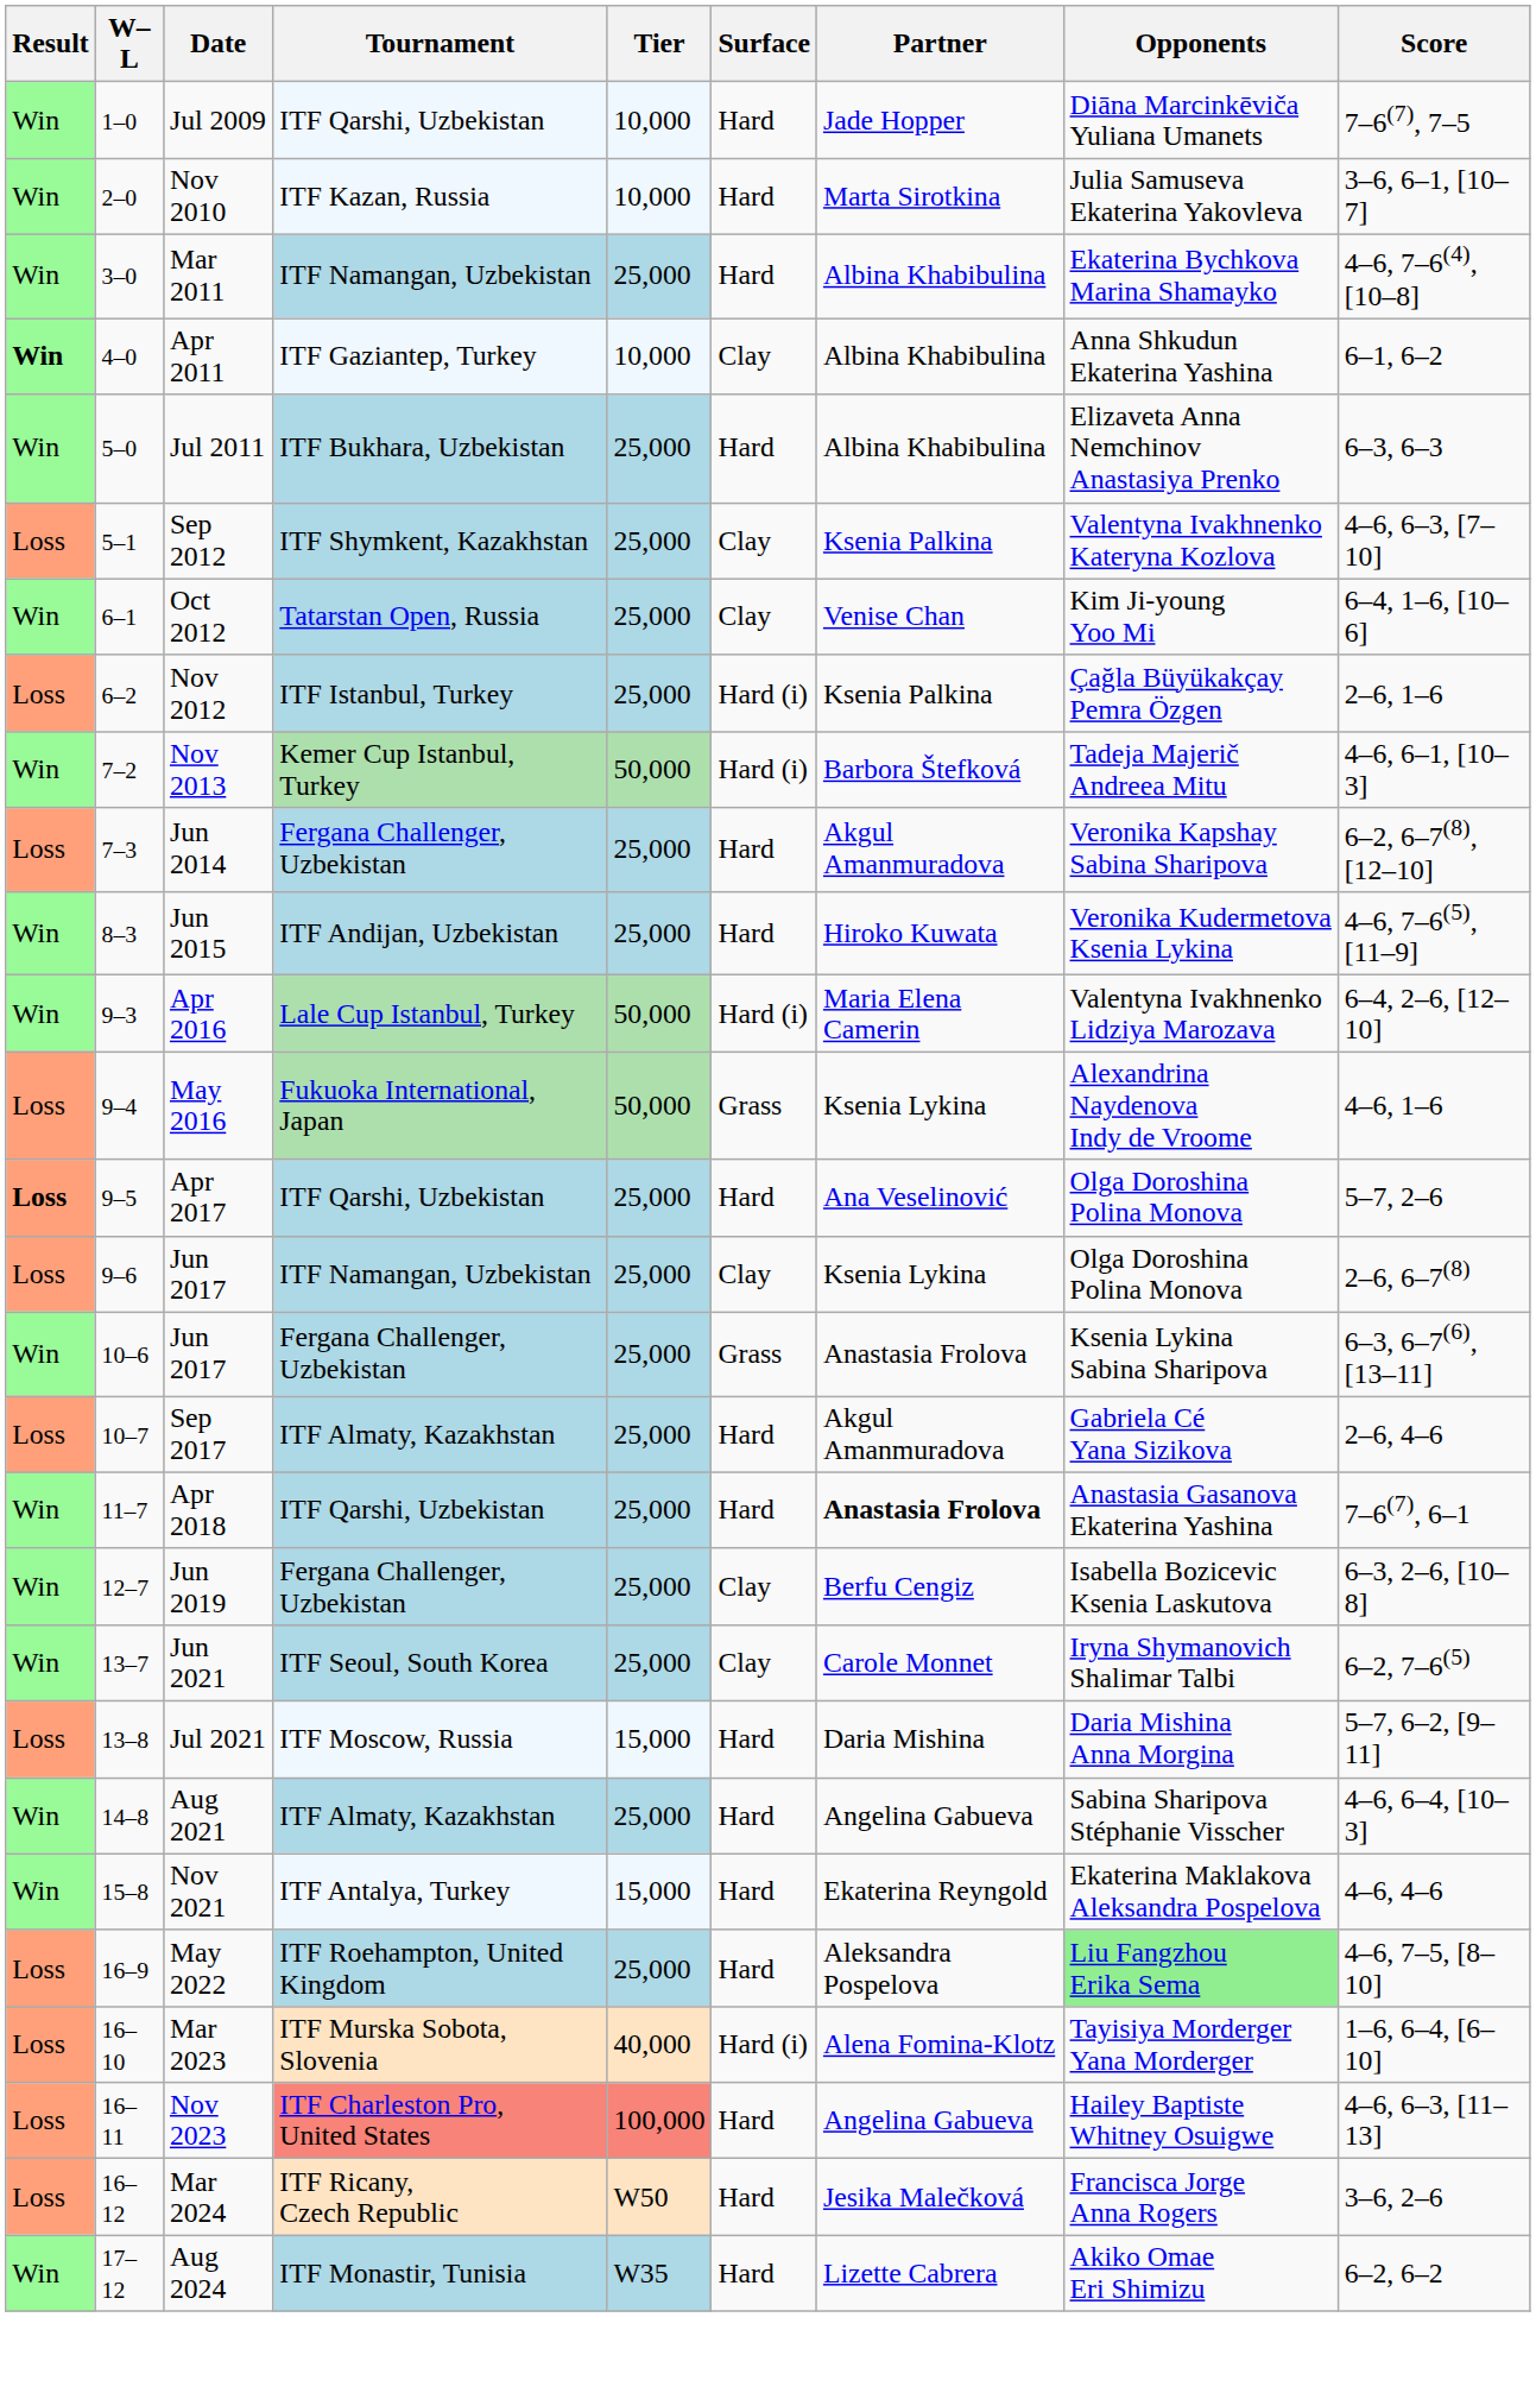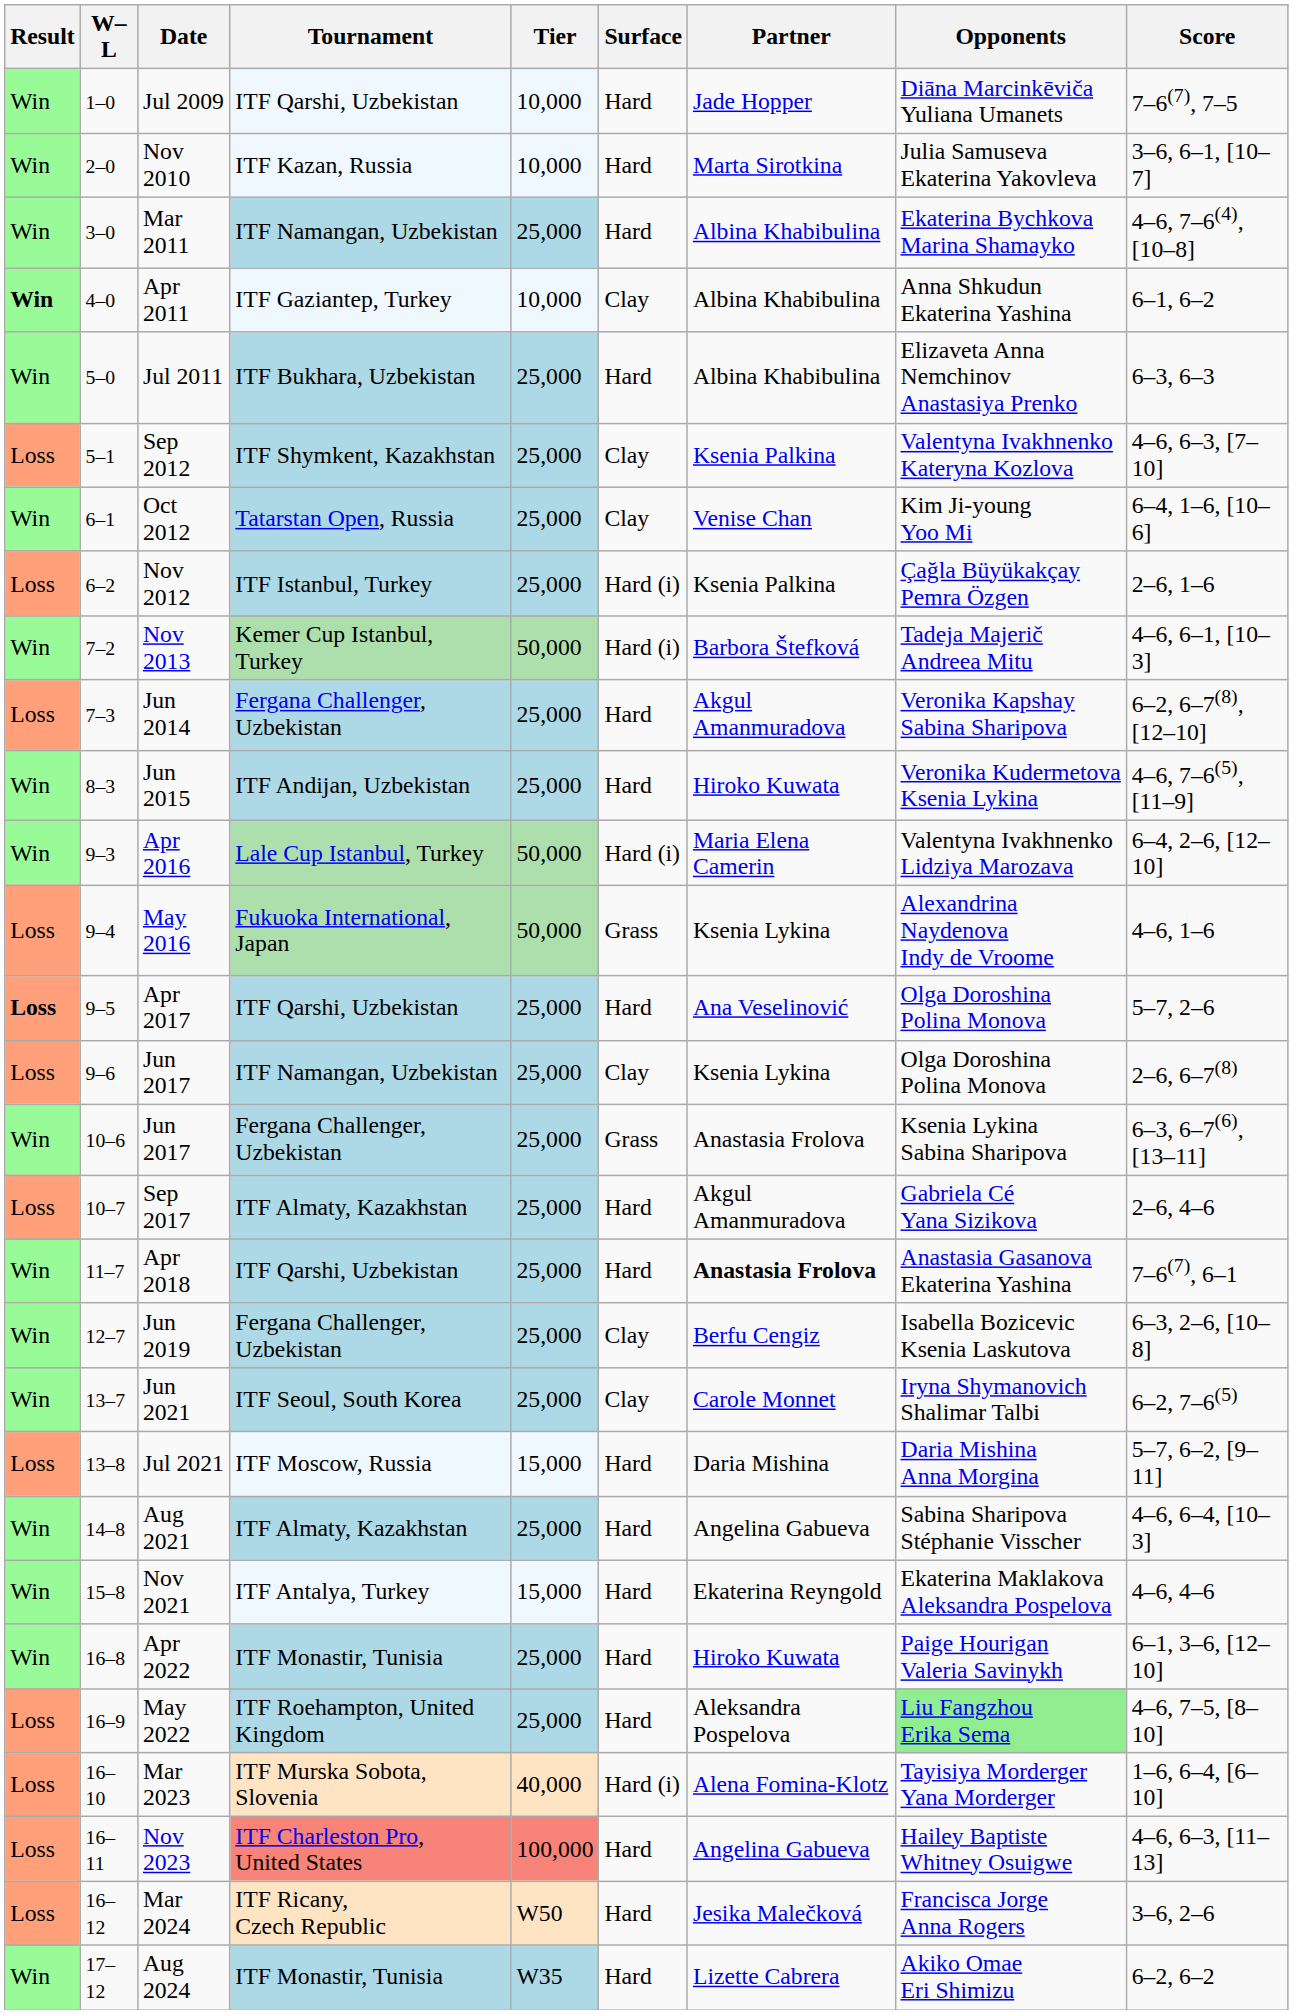 <table class="sortable wikitable">
 <tr>
 <th>Result</th>
 <th class="unsortable">W–L</th>
 <th>Date</th>
 <th>Tournament</th>
 <th>Tier</th>
 <th>Surface</th>
 <th>Partner</th>
 <th>Opponents</th>
 <th class="unsortable">Score</th>
 </tr>
 <tr>
 <td bgcolor="98FB98">Win</td>
 <td><small>1–0</small></td>
 <td>Jul 2009</td>
 <td style="background:#f0f8ff;">ITF Qarshi, Uzbekistan</td>
 <td style="background:#f0f8ff;">10,000</td>
 <td>Hard</td>
 <td> <a href='#'>Jade Hopper</a></td>
 <td> <a href='#'>Diāna Marcinkēviča</a> <br>  Yuliana Umanets</td>
 <td>7–6<sup>(7)</sup>, 7–5</td>
 </tr>
 <tr>
 <td bgcolor="98FB98">Win</td>
 <td><small>2–0</small></td>
 <td>Nov 2010</td>
 <td style="background:#f0f8ff;">ITF Kazan, Russia</td>
 <td style="background:#f0f8ff;">10,000</td>
 <td>Hard</td>
 <td> <a href='#'>Marta Sirotkina</a></td>
 <td> Julia Samuseva <br>  Ekaterina Yakovleva</td>
 <td>3–6, 6–1, [10–7]</td>
 </tr>
 <tr>
 <td bgcolor="98FB98">Win</td>
 <td><small>3–0</small></td>
 <td>Mar 2011</td>
 <td style="background:lightblue;">ITF Namangan, Uzbekistan</td>
 <td style="background:lightblue;">25,000</td>
 <td>Hard</td>
 <td> <a href='#'>Albina Khabibulina</a></td>
 <td> <a href='#'>Ekaterina Bychkova</a> <br>  <a href='#'>Marina Shamayko</a></td>
 <td>4–6, 7–6<sup>(4)</sup>, [10–8]</td>
 </tr>
 <tr>
 <td bgcolor="98FB98"><strong>Win</strong></td>
 <td><small>4–0</small></td>
 <td>Apr 2011</td>
 <td style="background:#f0f8ff;">ITF Gaziantep, Turkey</td>
 <td style="background:#f0f8ff;">10,000</td>
 <td>Clay</td>
 <td> Albina Khabibulina</td>
 <td> Anna Shkudun <br>  Ekaterina Yashina</td>
 <td>6–1, 6–2</td>
 </tr>
 <tr>
 <td bgcolor="98FB98">Win</td>
 <td><small>5–0</small></td>
 <td>Jul 2011</td>
 <td style="background:lightblue;">ITF Bukhara, Uzbekistan</td>
 <td style="background:lightblue;">25,000</td>
 <td>Hard</td>
 <td> Albina Khabibulina</td>
 <td> Elizaveta Anna Nemchinov <br>  <a href='#'>Anastasiya Prenko</a></td>
 <td>6–3, 6–3</td>
 </tr>
 <tr>
 <td bgcolor="FFA07A">Loss</td>
 <td><small>5–1</small></td>
 <td>Sep 2012</td>
 <td style="background:lightblue;">ITF Shymkent, Kazakhstan</td>
 <td style="background:lightblue;">25,000</td>
 <td>Clay</td>
 <td> <a href='#'>Ksenia Palkina</a></td>
 <td> <a href='#'>Valentyna Ivakhnenko</a> <br>  <a href='#'>Kateryna Kozlova</a></td>
 <td>4–6, 6–3, [7–10]</td>
 </tr>
 <tr>
 <td bgcolor="98FB98">Win</td>
 <td><small>6–1</small></td>
 <td>Oct 2012</td>
 <td style="background:lightblue;"><a href='#'>Tatarstan Open</a>, Russia</td>
 <td style="background:lightblue;">25,000</td>
 <td>Clay</td>
 <td> <a href='#'>Venise Chan</a></td>
 <td> Kim Ji-young <br>  <a href='#'>Yoo Mi</a></td>
 <td>6–4, 1–6, [10–6]</td>
 </tr>
 <tr>
 <td bgcolor="FFA07A">Loss</td>
 <td><small>6–2</small></td>
 <td>Nov 2012</td>
 <td style="background:lightblue;">ITF Istanbul, Turkey</td>
 <td style="background:lightblue;">25,000</td>
 <td>Hard (i)</td>
 <td> Ksenia Palkina</td>
 <td> <a href='#'>Çağla Büyükakçay</a> <br>  <a href='#'>Pemra Özgen</a></td>
 <td>2–6, 1–6</td>
 </tr>
 <tr>
 <td bgcolor="98FB98">Win</td>
 <td><small>7–2</small></td>
 <td><a href='#'>Nov 2013</a></td>
 <td style="background:#addfad;">Kemer Cup Istanbul, Turkey</td>
 <td style="background:#addfad;">50,000</td>
 <td>Hard (i)</td>
 <td> <a href='#'>Barbora Štefková</a></td>
 <td> <a href='#'>Tadeja Majerič</a> <br>  <a href='#'>Andreea Mitu</a></td>
 <td>4–6, 6–1, [10–3]</td>
 </tr>
 <tr>
 <td bgcolor="FFA07A">Loss</td>
 <td><small>7–3</small></td>
 <td>Jun 2014</td>
 <td style="background:lightblue;"><a href='#'>Fergana Challenger</a>, Uzbekistan</td>
 <td style="background:lightblue;">25,000</td>
 <td>Hard</td>
 <td> <a href='#'>Akgul Amanmuradova</a></td>
 <td> <a href='#'>Veronika Kapshay</a> <br>  <a href='#'>Sabina Sharipova</a></td>
 <td>6–2, 6–7<sup>(8)</sup>, [12–10]</td>
 </tr>
 <tr>
 <td bgcolor="98FB98">Win</td>
 <td><small>8–3</small></td>
 <td>Jun 2015</td>
 <td style="background:lightblue;">ITF Andijan, Uzbekistan</td>
 <td style="background:lightblue;">25,000</td>
 <td>Hard</td>
 <td> <a href='#'>Hiroko Kuwata</a></td>
 <td> <a href='#'>Veronika Kudermetova</a> <br>  <a href='#'>Ksenia Lykina</a></td>
 <td>4–6, 7–6<sup>(5)</sup>, [11–9]</td>
 </tr>
 <tr>
 <td style="background:#98fb98;">Win</td>
 <td><small>9–3</small></td>
 <td><a href='#'>Apr 2016</a></td>
 <td style="background:#addfad;"><a href='#'>Lale Cup Istanbul</a>, Turkey</td>
 <td style="background:#addfad;">50,000</td>
 <td>Hard (i)</td>
 <td> <a href='#'>Maria Elena Camerin</a></td>
 <td> Valentyna Ivakhnenko <br>  <a href='#'>Lidziya Marozava</a></td>
 <td>6–4, 2–6, [12–10]</td>
 </tr>
 <tr>
 <td bgcolor="FFA07A">Loss</td>
 <td><small>9–4</small></td>
 <td><a href='#'>May 2016</a></td>
 <td style="background:#addfad;"><a href='#'>Fukuoka International</a>, Japan</td>
 <td style="background:#addfad;">50,000</td>
 <td>Grass</td>
 <td> Ksenia Lykina</td>
 <td> <a href='#'>Alexandrina Naydenova</a> <br>  <a href='#'>Indy de Vroome</a></td>
 <td>4–6, 1–6</td>
 </tr>
 <tr>
 <td style="background:#ffa07a;"><strong>Loss</strong></td>
 <td><small>9–5</small></td>
 <td>Apr 2017</td>
 <td style="background:lightblue;">ITF Qarshi, Uzbekistan</td>
 <td style="background:lightblue;">25,000</td>
 <td>Hard</td>
 <td> <a href='#'>Ana Veselinović</a></td>
 <td> <a href='#'>Olga Doroshina</a> <br>  <a href='#'>Polina Monova</a></td>
 <td>5–7, 2–6</td>
 </tr>
 <tr>
 <td style="background:#ffa07a;">Loss</td>
 <td><small>9–6</small></td>
 <td>Jun 2017</td>
 <td style="background:lightblue;">ITF Namangan, Uzbekistan</td>
 <td style="background:lightblue;">25,000</td>
 <td>Clay</td>
 <td> Ksenia Lykina</td>
 <td> Olga Doroshina <br>  Polina Monova</td>
 <td>2–6, 6–7<sup>(8)</sup></td>
 </tr>
 <tr>
 <td style="background:#98fb98;">Win</td>
 <td><small>10–6</small></td>
 <td>Jun 2017</td>
 <td style="background:lightblue;">Fergana Challenger, Uzbekistan</td>
 <td style="background:lightblue;">25,000</td>
 <td>Grass</td>
 <td> Anastasia Frolova</td>
 <td> Ksenia Lykina <br>  Sabina Sharipova</td>
 <td>6–3, 6–7<sup>(6)</sup>, [13–11]</td>
 </tr>
 <tr>
 <td style="background:#ffa07a;">Loss</td>
 <td><small>10–7</small></td>
 <td>Sep 2017</td>
 <td style="background:lightblue;">ITF Almaty, Kazakhstan</td>
 <td style="background:lightblue;">25,000</td>
 <td>Hard</td>
 <td> Akgul Amanmuradova</td>
 <td> <a href='#'>Gabriela Cé</a> <br>  <a href='#'>Yana Sizikova</a></td>
 <td>2–6, 4–6</td>
 </tr>
 <tr>
 <td style="background:#98fb98;">Win</td>
 <td><small>11–7</small></td>
 <td>Apr 2018</td>
 <td style="background:lightblue;">ITF Qarshi, Uzbekistan</td>
 <td style="background:lightblue;">25,000</td>
 <td>Hard</td>
 <td><strong> Anastasia Frolova</strong></td>
 <td> <a href='#'>Anastasia Gasanova</a> <br>  Ekaterina Yashina</td>
 <td>7–6<sup>(7)</sup>, 6–1</td>
 </tr>
 <tr>
 <td style="background:#98fb98;">Win</td>
 <td><small>12–7</small></td>
 <td>Jun 2019</td>
 <td style="background:lightblue;">Fergana Challenger, Uzbekistan</td>
 <td style="background:lightblue;">25,000</td>
 <td>Clay</td>
 <td> <a href='#'>Berfu Cengiz</a></td>
 <td> Isabella Bozicevic <br>  Ksenia Laskutova</td>
 <td>6–3, 2–6, [10–8]</td>
 </tr>
 <tr>
 <td style="background:#98fb98;">Win</td>
 <td><small>13–7</small></td>
 <td>Jun 2021</td>
 <td style="background:lightblue;">ITF Seoul, South Korea</td>
 <td style="background:lightblue;">25,000</td>
 <td>Clay</td>
 <td> <a href='#'>Carole Monnet</a></td>
 <td> <a href='#'>Iryna Shymanovich</a> <br>  Shalimar Talbi</td>
 <td>6–2, 7–6<sup>(5)</sup></td>
 </tr>
 <tr>
 <td style="background:#ffa07a;">Loss</td>
 <td><small>13–8</small></td>
 <td>Jul 2021</td>
 <td style="background:#f0f8ff;">ITF Moscow, Russia</td>
 <td style="background:#f0f8ff;">15,000</td>
 <td>Hard</td>
 <td> Daria Mishina</td>
 <td> <a href='#'>Daria Mishina</a> <br>  <a href='#'>Anna Morgina</a></td>
 <td>5–7, 6–2, [9–11]</td>
 </tr>
 <tr>
 <td style="background:#98fb98;">Win</td>
 <td><small>14–8</small></td>
 <td>Aug 2021</td>
 <td style="background:lightblue;">ITF Almaty, Kazakhstan</td>
 <td style="background:lightblue;">25,000</td>
 <td>Hard</td>
 <td> Angelina Gabueva</td>
 <td> Sabina Sharipova <br>  Stéphanie Visscher</td>
 <td>4–6, 6–4, [10–3]</td>
 </tr>
 <tr>
 <td style="background:#98fb98;">Win</td>
 <td><small>15–8</small></td>
 <td>Nov 2021</td>
 <td style="background:#f0f8ff;">ITF Antalya, Turkey</td>
 <td style="background:#f0f8ff;">15,000</td>
 <td>Hard</td>
 <td> Ekaterina Reyngold</td>
 <td> Ekaterina Maklakova <br>  <a href='#'>Aleksandra Pospelova</a></td>
 <td>4–6, 4–6</td>
 </tr>
 <tr>
+<td style="background:#98fb98;">Win</td>
+<td><small>16–8</small></td>
+<td>Apr 2022</td>
+<td bgcolor=lightblue>ITF Monastir, Tunisia</td>
+<td bgcolor=lightblue>25,000</td>
+<td>Hard</td>
+<td> <a href='#'>Hiroko Kuwata</a></td>
+<td> <a href='#'>Paige Hourigan</a> <br>  <a href='#'>Valeria Savinykh</a></td>
+<td>6–1, 3–6, [12–10]</td>
+</tr>
+<tr>
 <td style="background:#ffa07a;">Loss</td>
 <td><small>16–9</small></td>
 <td>May 2022</td>
 <td bgcolor=lightblue>ITF Roehampton, United Kingdom</td>
 <td bgcolor=lightblue>25,000</td>
 <td>Hard</td>
 <td> Aleksandra Pospelova</td>
 <td style="background: lightgreen;"> <a href='#'>Liu Fangzhou</a> <br>  <a href='#'>Erika Sema</a></td>
 <td>4–6, 7–5, [8–10]</td>
 </tr>
 <tr>
 <td style="background:#ffa07a;">Loss</td>
 <td><small>16–10</small></td>
 <td>Mar 2023</td>
 <td style="background:#ffe4c4;">ITF Murska Sobota, Slovenia</td>
 <td style="background:#ffe4c4;">40,000</td>
 <td>Hard (i)</td>
 <td> <a href='#'>Alena Fomina-Klotz</a></td>
 <td> <a href='#'>Tayisiya Morderger</a> <br>  <a href='#'>Yana Morderger</a></td>
 <td>1–6, 6–4, [6–10]</td>
 </tr>
 <tr>
 <td bgcolor=FFA07A>Loss</td>
 <td><small>16–11</small></td>
 <td><a href='#'>Nov 2023</a></td>
 <td style="background:#f88379;"><a href='#'>ITF Charleston Pro</a>, <br>United States</td>
 <td style="background:#f88379;">100,000</td>
 <td>Hard</td>
 <td> <a href='#'>Angelina Gabueva</a></td>
 <td> <a href='#'>Hailey Baptiste</a> <br>  <a href='#'>Whitney Osuigwe</a></td>
 <td>4–6, 6–3, [11–13]</td>
 </tr>
 <tr>
 <td style=background:#ffa07a;>Loss</td>
 <td><small>16–12</small></td>
 <td>Mar 2024</td>
 <td style="background:#ffe4c4;">ITF Ricany, <br>Czech Republic</td>
 <td style="background:#ffe4c4;">W50</td>
 <td>Hard</td>
 <td> <a href='#'>Jesika Malečková</a></td>
 <td> <a href='#'>Francisca Jorge</a> <br>  <a href='#'>Anna Rogers</a></td>
 <td>3–6, 2–6</td>
 </tr>
 <tr>
 <td style="background:#98fb98;">Win</td>
 <td><small>17–12</small></td>
 <td>Aug 2024</td>
 <td bgcolor=lightblue>ITF Monastir, Tunisia</td>
 <td bgcolor=lightblue>W35</td>
 <td>Hard</td>
 <td> <a href='#'>Lizette Cabrera</a></td>
 <td> <a href='#'>Akiko Omae</a> <br>  <a href='#'>Eri Shimizu</a></td>
 <td>6–2, 6–2</td>
 </tr>
 </table>
